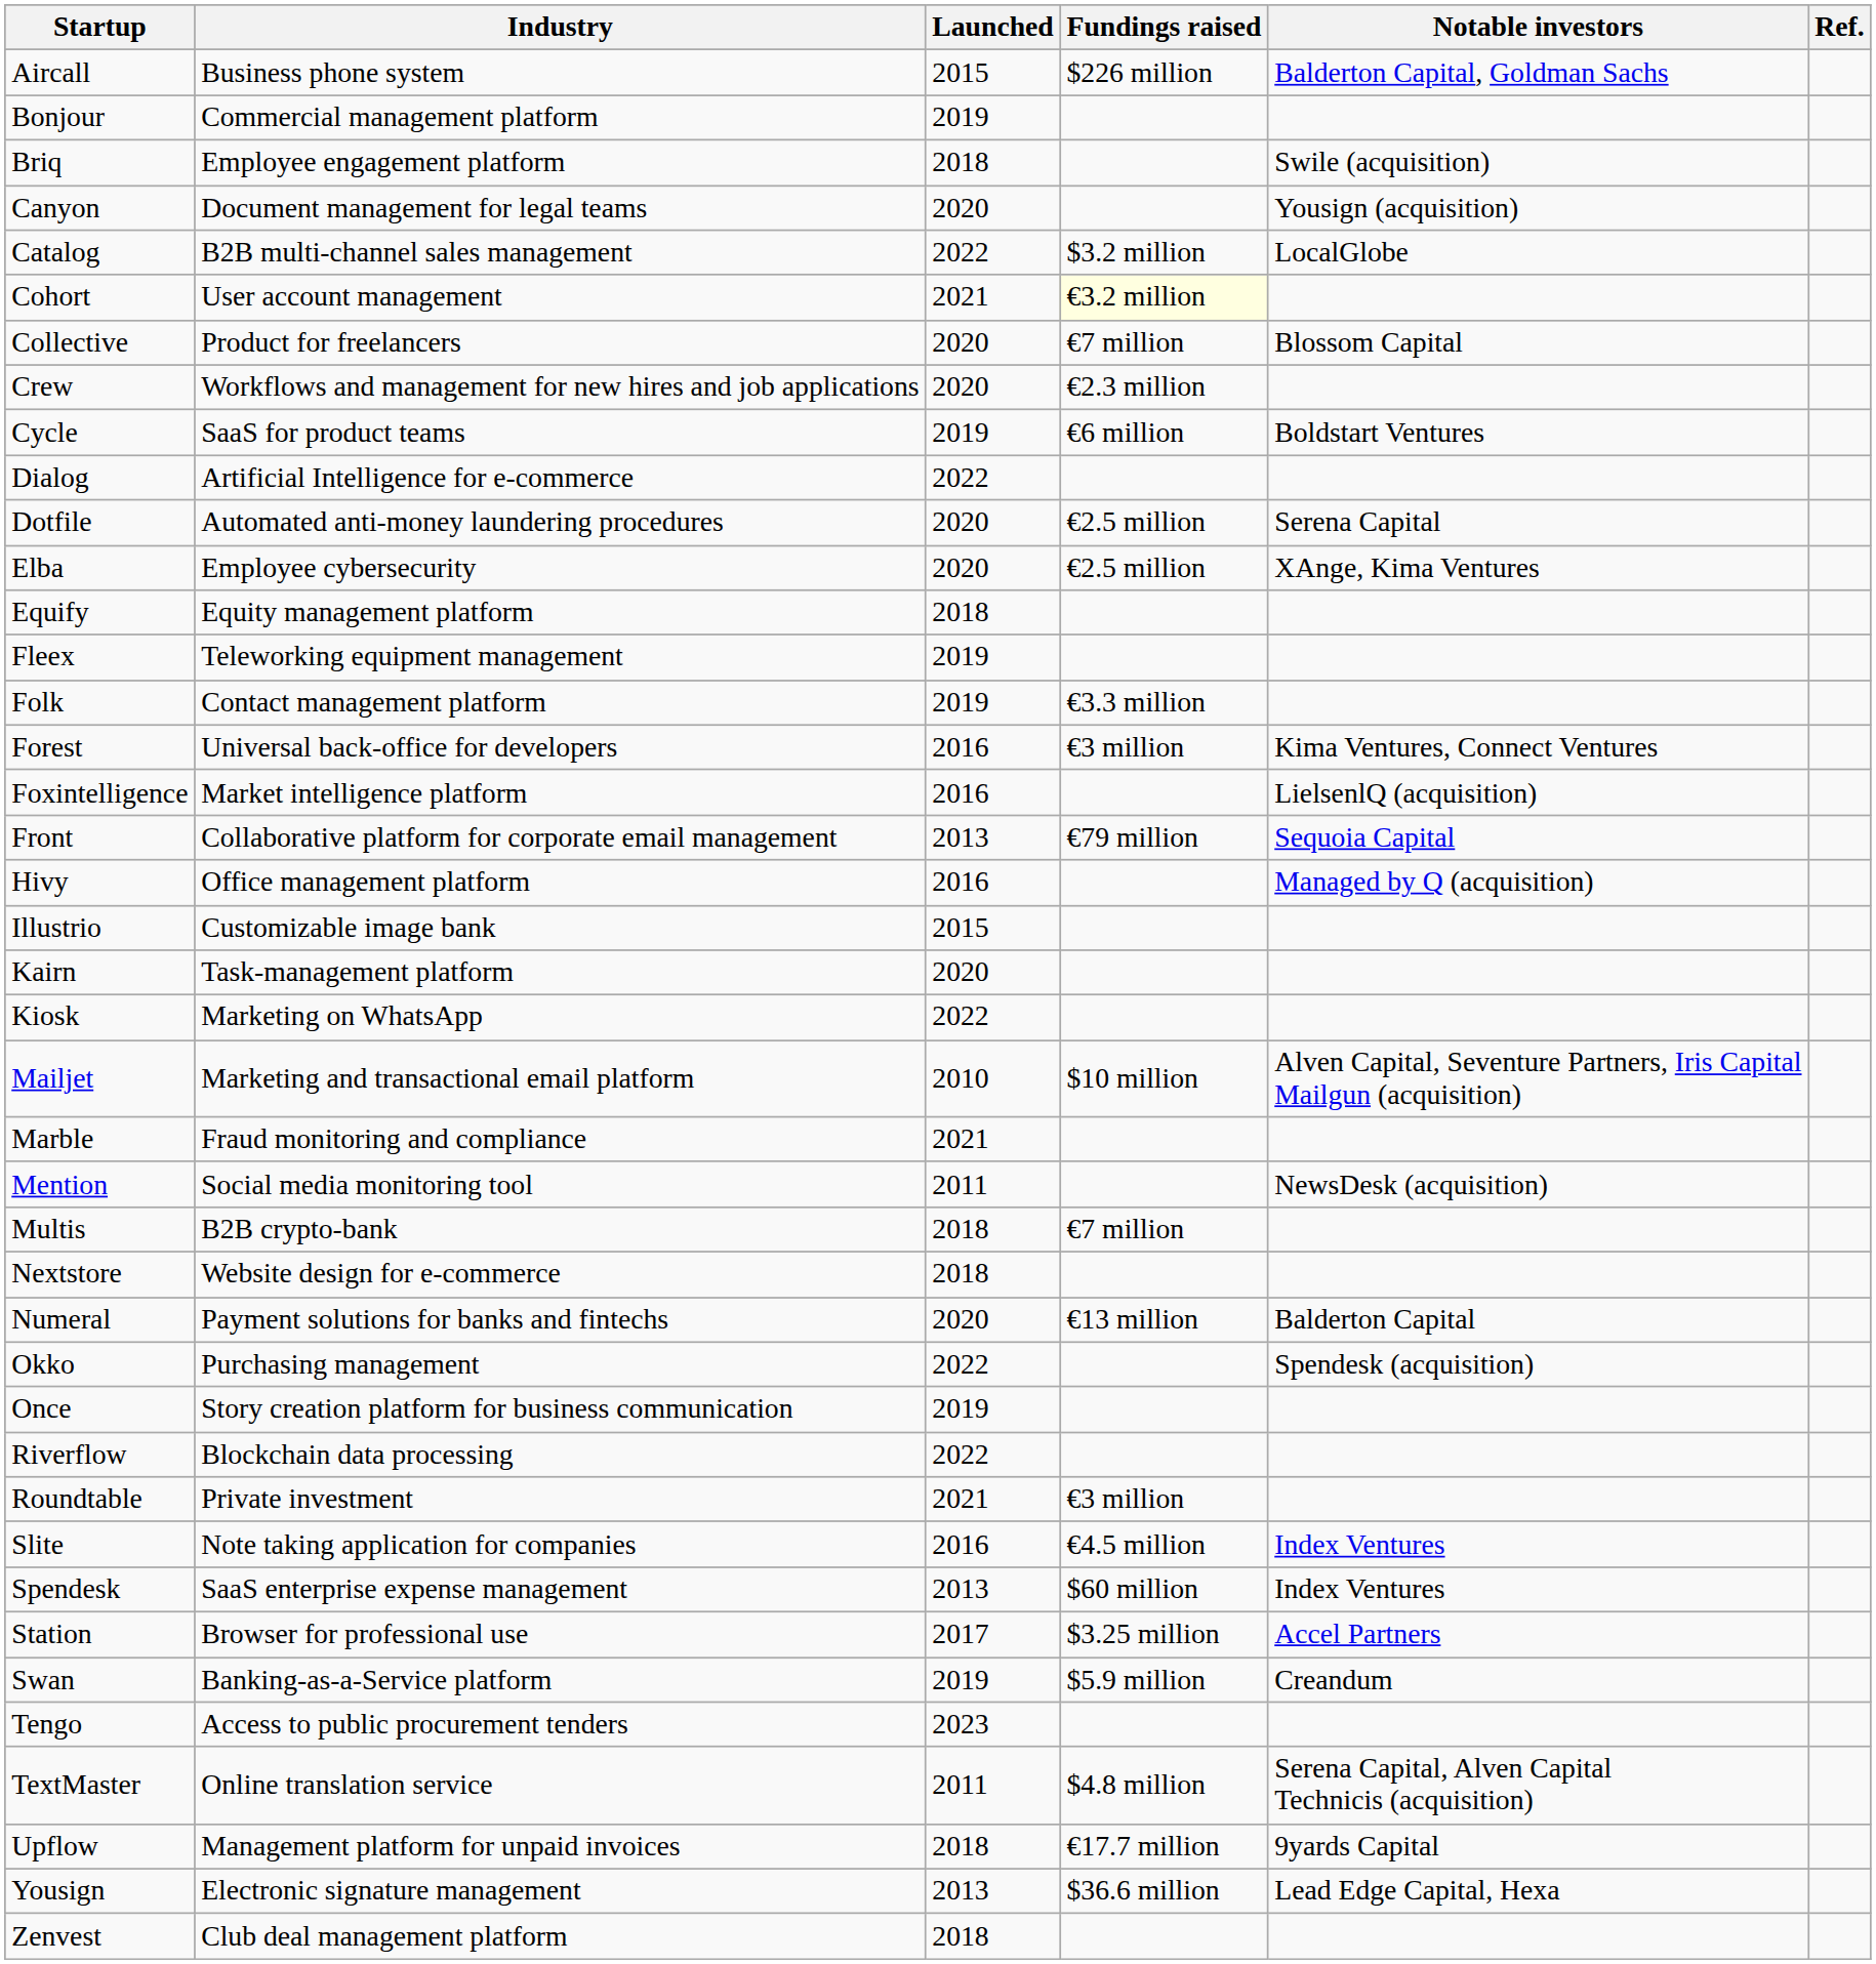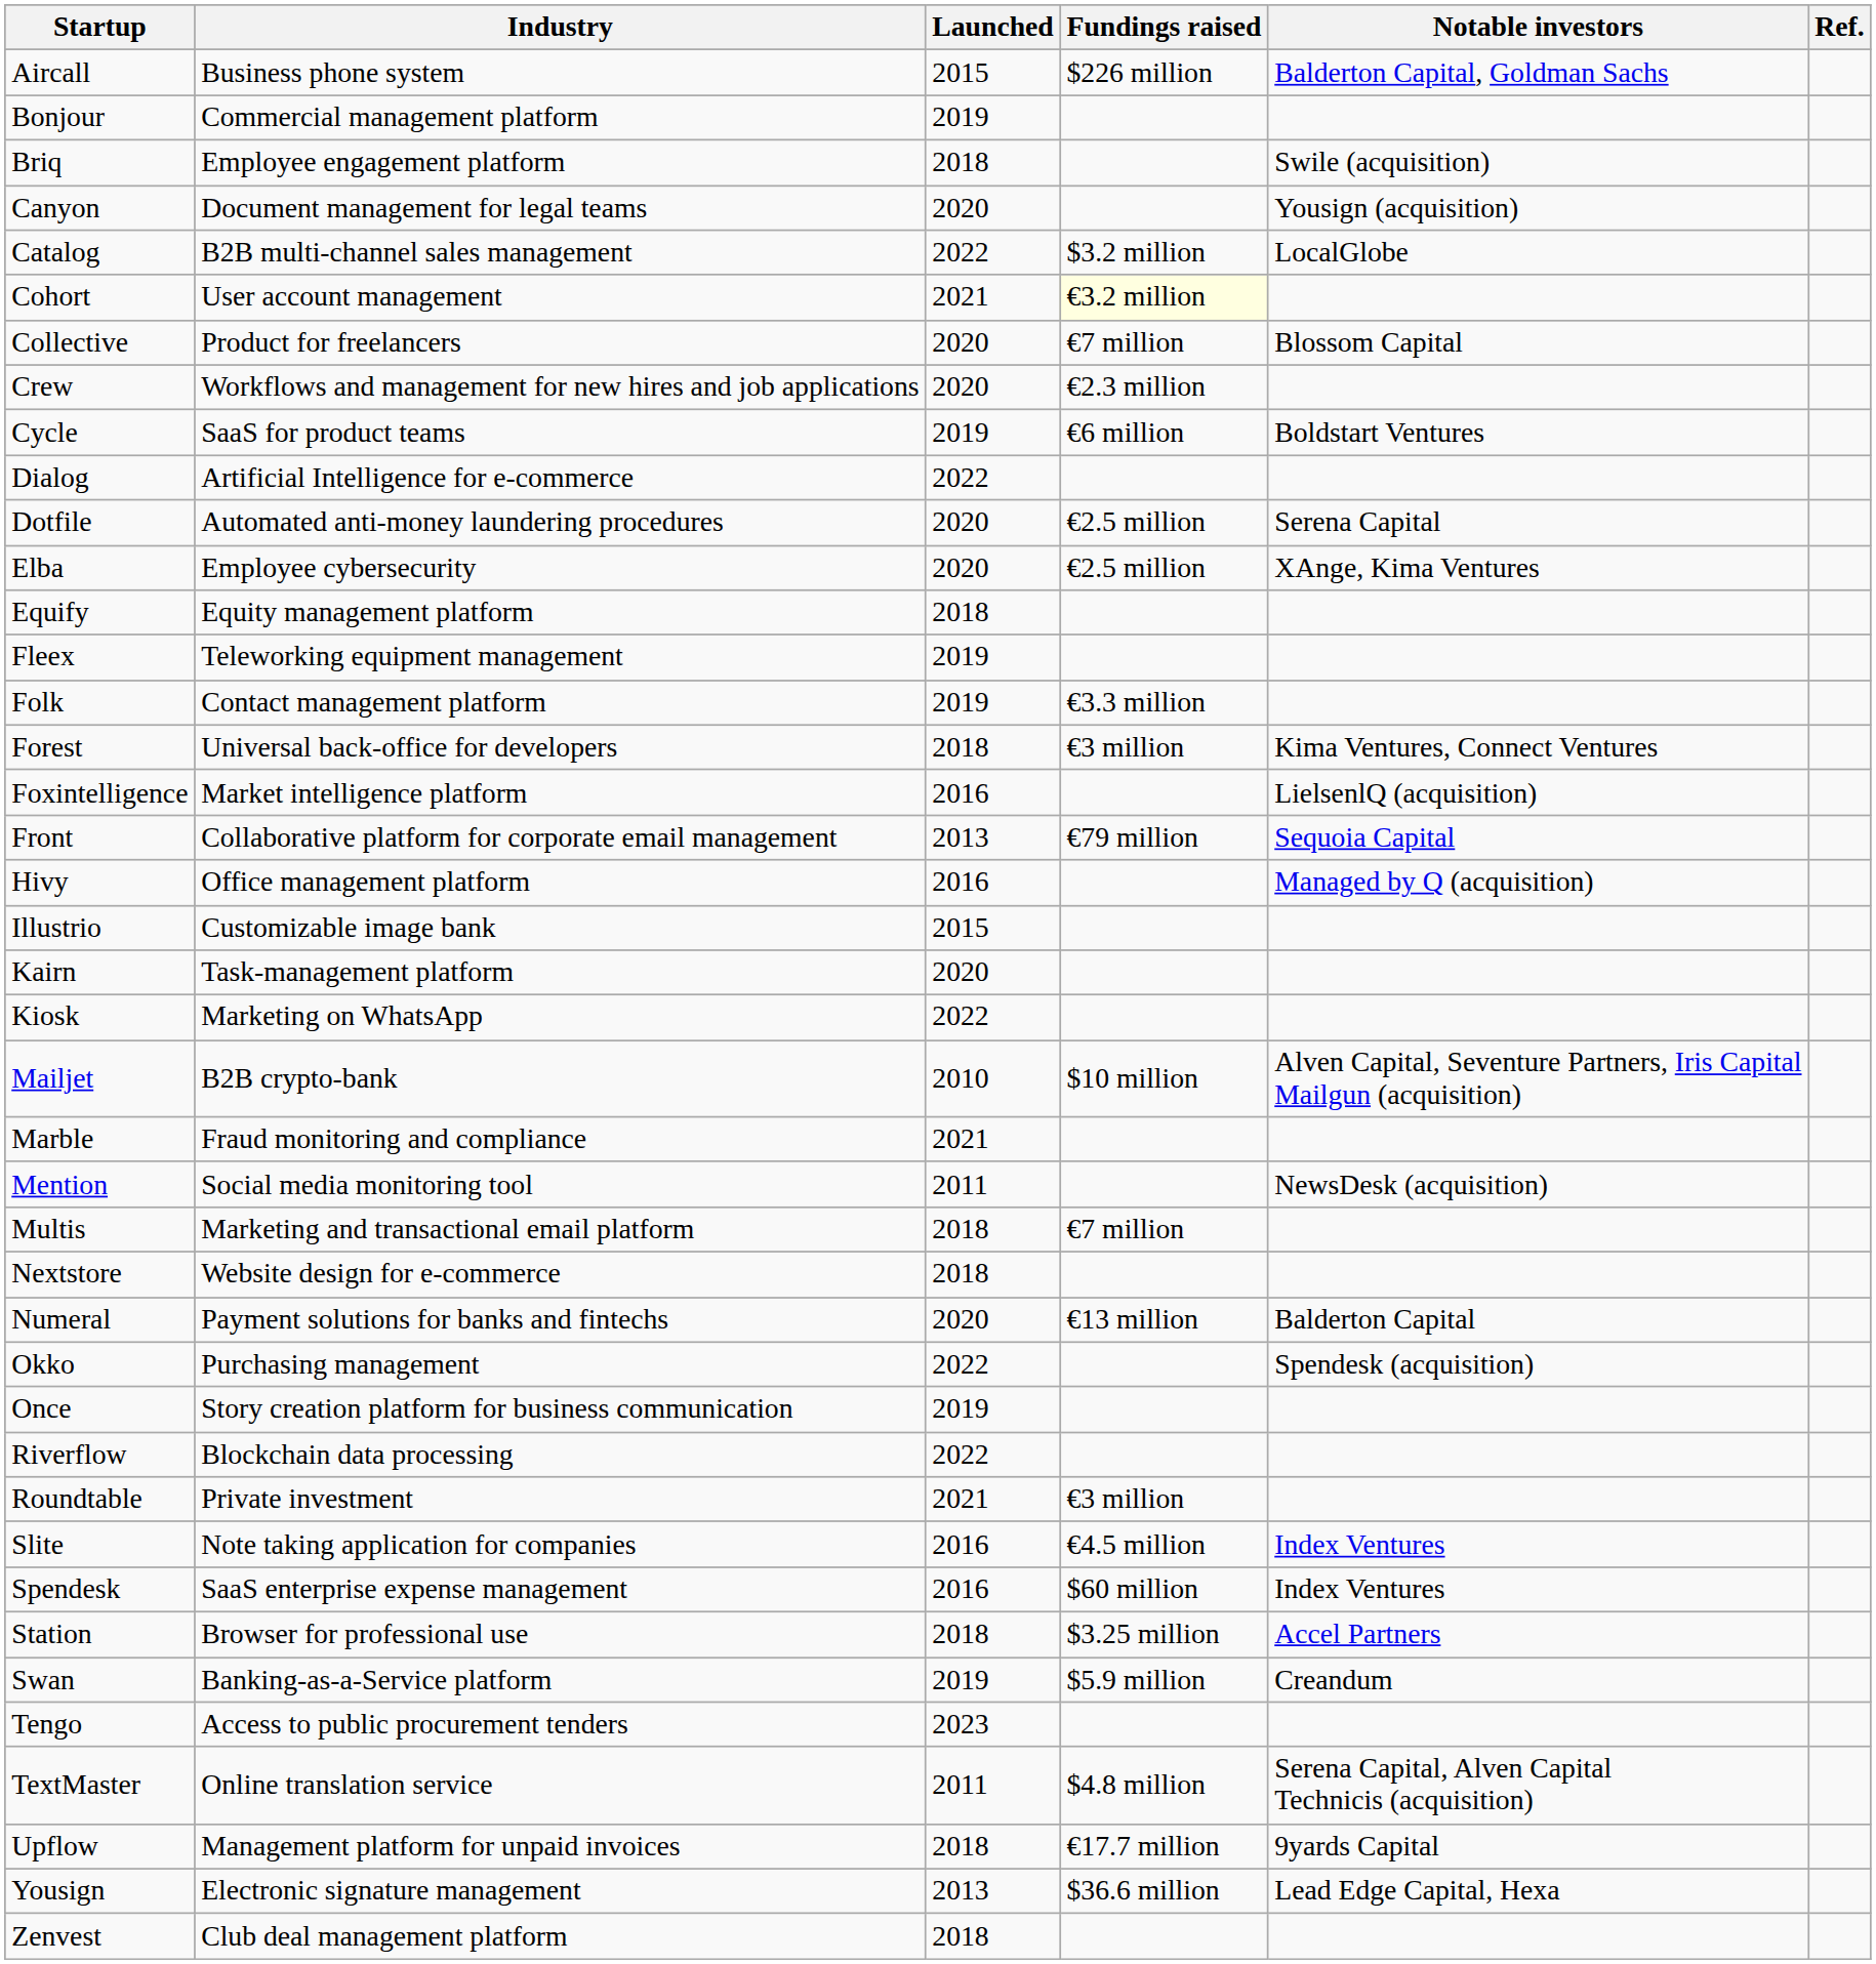 <table class="wikitable">
 <tr>
 <th>Startup</th>
 <th>Industry</th>
 <th>Launched</th>
 <th>Fundings raised</th>
 <th>Notable investors</th>
 <th>Ref.</th>
 </tr>
 <tr>
 <td>Aircall</td>
 <td>Business phone system</td>
 <td>2015</td>
 <td>$226 million</td>
 <td><a href='#'>Balderton Capital</a>, <a href='#'>Goldman Sachs</a></td>
 <td></td>
 </tr>
 <tr>
 <td>Bonjour</td>
 <td>Commercial management platform</td>
 <td>2019</td>
 <td></td>
 <td></td>
 <td></td>
 </tr>
 <tr>
 <td>Briq</td>
 <td>Employee engagement platform</td>
 <td>2018</td>
 <td></td>
 <td>Swile (acquisition)</td>
 <td></td>
 </tr>
 <tr>
 <td>Canyon</td>
 <td>Document management for legal teams</td>
 <td>2020</td>
 <td></td>
 <td>Yousign (acquisition)</td>
 <td></td>
 </tr>
 <tr>
 <td>Catalog</td>
 <td>B2B multi-channel sales management</td>
 <td>2022</td>
 <td>$3.2 million</td>
 <td>LocalGlobe</td>
 <td></td>
 </tr>
 <tr>
 <td>Cohort</td>
 <td>User account management</td>
 <td>2021</td>
 <td style="background: lightyellow;">€3.2 million</td>
 <td></td>
 <td></td>
 </tr>
 <tr>
 <td>Collective</td>
 <td>Product for freelancers</td>
 <td>2020</td>
 <td>€7 million</td>
 <td>Blossom Capital</td>
 <td></td>
 </tr>
 <tr>
 <td>Crew</td>
 <td>Workflows and management for new hires and job applications</td>
 <td>2020</td>
 <td>€2.3 million</td>
 <td></td>
 <td></td>
 </tr>
 <tr>
 <td>Cycle</td>
 <td>SaaS for product teams</td>
 <td>2019</td>
 <td>€6 million</td>
 <td>Boldstart Ventures</td>
 <td></td>
 </tr>
 <tr>
 <td>Dialog</td>
 <td>Artificial Intelligence for e-commerce</td>
 <td>2022</td>
 <td></td>
 <td></td>
 </tr>
 <tr>
 <td>Dotfile</td>
 <td>Automated anti-money laundering procedures</td>
 <td>2020</td>
 <td>€2.5 million</td>
 <td>Serena Capital</td>
 <td></td>
 </tr>
 <tr>
 <td>Elba</td>
 <td>Employee cybersecurity</td>
 <td>2020</td>
 <td>€2.5 million</td>
 <td>XAnge, Kima Ventures</td>
 <td></td>
 </tr>
 <tr>
 <td>Equify</td>
 <td>Equity management platform</td>
 <td>2018</td>
 <td></td>
 <td></td>
 </tr>
 <tr>
 <td>Fleex</td>
 <td>Teleworking equipment management</td>
 <td>2019</td>
 <td></td>
 <td></td>
 <td></td>
 </tr>
 <tr>
 <td>Folk</td>
 <td>Contact management platform</td>
 <td>2019</td>
 <td>€3.3 million</td>
 <td></td>
 <td></td>
 </tr>
 <tr>
 <td>Forest</td>
 <td>Universal back-office for developers</td>
-<td>2016</td>
+<td>2018</td>
 <td>€3 million</td>
 <td>Kima Ventures, Connect Ventures</td>
 <td></td>
 </tr>
 <tr>
 <td>Foxintelligence</td>
 <td>Market intelligence platform</td>
 <td>2016</td>
 <td></td>
 <td>LielsenlQ (acquisition)</td>
 <td></td>
 </tr>
 <tr>
 <td>Front</td>
 <td>Collaborative platform for corporate email management</td>
 <td>2013</td>
 <td>€79 million</td>
 <td><a href='#'>Sequoia Capital</a></td>
 <td></td>
 </tr>
 <tr>
 <td>Hivy</td>
 <td>Office management platform</td>
 <td>2016</td>
 <td></td>
 <td><a href='#'>Managed by Q</a> (acquisition)</td>
 <td></td>
 </tr>
 <tr>
 <td>Illustrio</td>
 <td>Customizable image bank</td>
 <td>2015</td>
 <td></td>
 <td></td>
 <td></td>
 </tr>
 <tr>
 <td>Kairn</td>
 <td>Task-management platform</td>
 <td>2020</td>
 <td></td>
 <td></td>
 <td></td>
 </tr>
 <tr>
 <td>Kiosk</td>
 <td>Marketing on WhatsApp</td>
 <td>2022</td>
 <td></td>
 <td></td>
 <td></td>
 </tr>
 <tr>
 <td><a href='#'>Mailjet</a></td>
-<td>Marketing and transactional email platform</td>
+<td>B2B crypto-bank</td>
 <td>2010</td>
 <td>$10 million</td>
 <td>Alven Capital, Seventure Partners, <a href='#'>Iris Capital</a><br><a href='#'>Mailgun</a> (acquisition)</td>
 <td></td>
 </tr>
 <tr>
 <td>Marble</td>
 <td>Fraud monitoring and compliance</td>
 <td>2021</td>
 <td></td>
 <td></td>
 </tr>
 <tr>
 <td><a href='#'>Mention</a></td>
 <td>Social media monitoring tool</td>
 <td>2011</td>
 <td></td>
 <td>NewsDesk (acquisition)</td>
 <td></td>
 </tr>
 <tr>
 <td>Multis</td>
-<td>B2B crypto-bank</td>
+<td>Marketing and transactional email platform</td>
 <td>2018</td>
 <td>€7 million</td>
 <td></td>
 <td></td>
 </tr>
 <tr>
 <td>Nextstore</td>
 <td>Website design for e-commerce</td>
 <td>2018</td>
 <td></td>
 <td></td>
 </tr>
 <tr>
 <td>Numeral</td>
 <td>Payment solutions for banks and fintechs</td>
 <td>2020</td>
 <td>€13 million</td>
 <td>Balderton Capital</td>
 <td></td>
 </tr>
 <tr>
 <td>Okko</td>
 <td>Purchasing management</td>
 <td>2022</td>
 <td></td>
 <td>Spendesk (acquisition)</td>
 <td></td>
 </tr>
 <tr>
 <td>Once</td>
 <td>Story creation platform for business communication</td>
 <td>2019</td>
 <td></td>
 <td></td>
 <td></td>
 </tr>
 <tr>
 <td>Riverflow</td>
 <td>Blockchain data processing</td>
 <td>2022</td>
 <td></td>
 <td></td>
 <td></td>
 </tr>
 <tr>
 <td>Roundtable</td>
 <td>Private investment</td>
 <td>2021</td>
 <td>€3 million</td>
 <td></td>
 <td></td>
 </tr>
 <tr>
 <td>Slite</td>
 <td>Note taking application for companies</td>
 <td>2016</td>
 <td>€4.5 million</td>
 <td><a href='#'>Index Ventures</a></td>
 <td></td>
 </tr>
 <tr>
 <td>Spendesk</td>
 <td>SaaS enterprise expense management</td>
-<td>2013</td>
+<td>2016</td>
 <td>$60 million</td>
 <td>Index Ventures</td>
 <td></td>
 </tr>
 <tr>
 <td>Station</td>
 <td>Browser for professional use</td>
-<td>2017</td>
+<td>2018</td>
 <td>$3.25 million</td>
 <td><a href='#'>Accel Partners</a></td>
 <td></td>
 </tr>
 <tr>
 <td>Swan</td>
 <td>Banking-as-a-Service platform</td>
 <td>2019</td>
 <td>$5.9 million</td>
 <td>Creandum</td>
 <td></td>
 </tr>
 <tr>
 <td>Tengo</td>
 <td>Access to public procurement tenders</td>
 <td>2023</td>
 <td></td>
 <td></td>
 <td></td>
 </tr>
 <tr>
 <td>TextMaster</td>
 <td>Online translation service</td>
 <td>2011</td>
 <td>$4.8 million</td>
 <td>Serena Capital, Alven Capital<br>Technicis (acquisition)</td>
 <td></td>
 </tr>
 <tr>
 <td>Upflow</td>
 <td>Management platform for unpaid invoices</td>
 <td>2018</td>
 <td>€17.7 million</td>
 <td>9yards Capital</td>
 <td></td>
 </tr>
 <tr>
 <td>Yousign</td>
 <td>Electronic signature management</td>
 <td>2013</td>
 <td>$36.6 million</td>
 <td>Lead Edge Capital, Hexa</td>
 <td></td>
 </tr>
 <tr>
 <td>Zenvest</td>
 <td>Club deal management platform</td>
 <td>2018</td>
 <td></td>
 <td></td>
 <td></td>
 </tr>
 </table>
